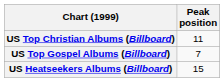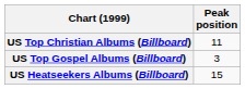 <table class="wikitable sortable plainrowheaders" style="text-align:center">
 <tr>
 <th scope="col">Chart (1999)</th>
 <th scope="col">Peak<br>position</th>
 </tr>
 <tr>
 <th scope="row">US <a href='#'>Top Christian Albums</a> (<em><a href='#'>Billboard</a></em>)</th>
 <td>11</td>
 </tr>
 <tr>
 <th scope="row">US <a href='#'>Top Gospel Albums</a> (<em><a href='#'>Billboard</a></em>)</th>
-<td>7</td>
+<td>3</td>
 </tr>
 <tr>
 <th scope="row">US <a href='#'>Heatseekers Albums</a> (<em><a href='#'>Billboard</a></em>)</th>
 <td>15</td>
 </tr>
 </table>
